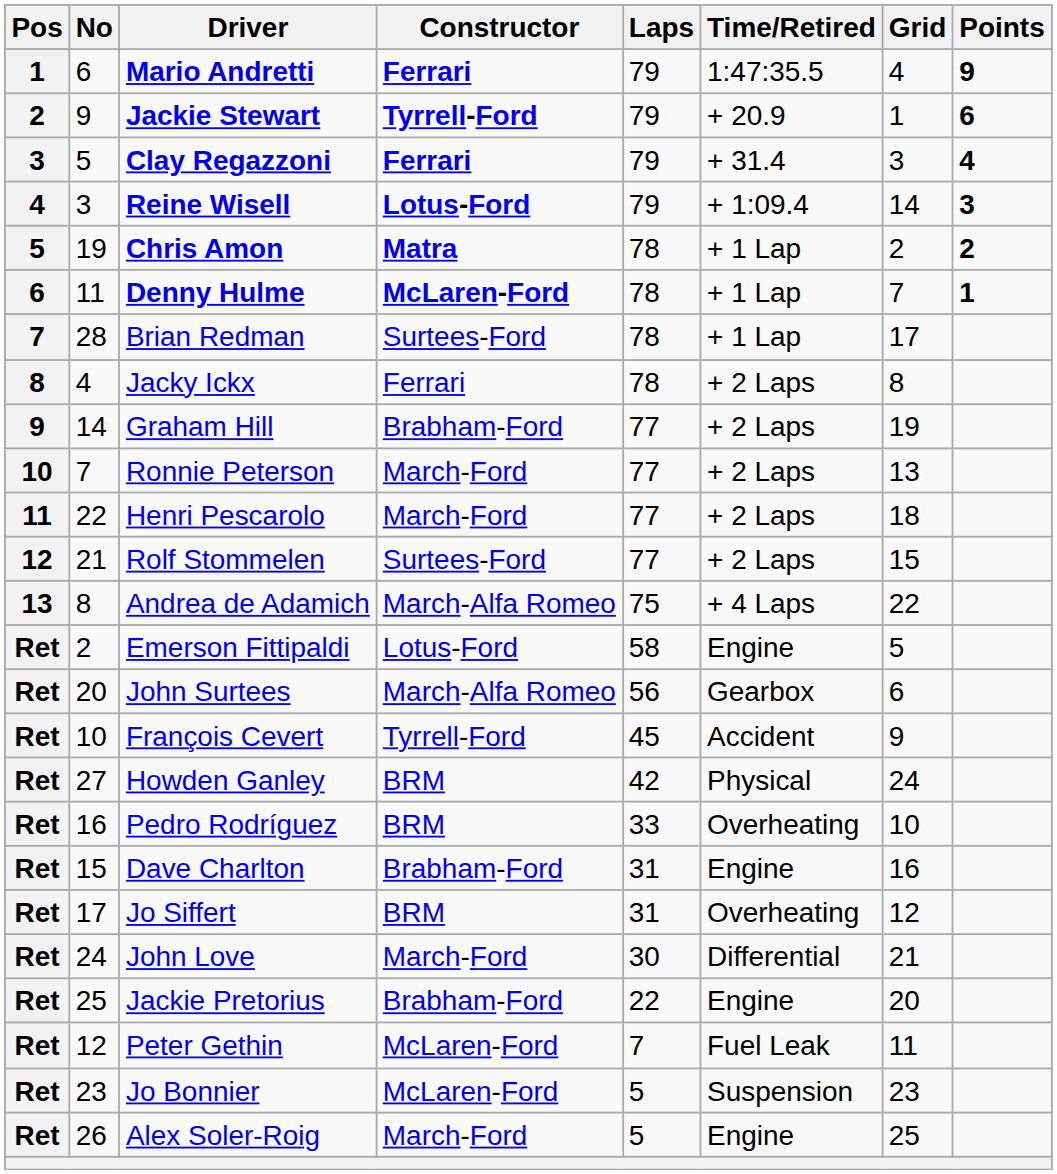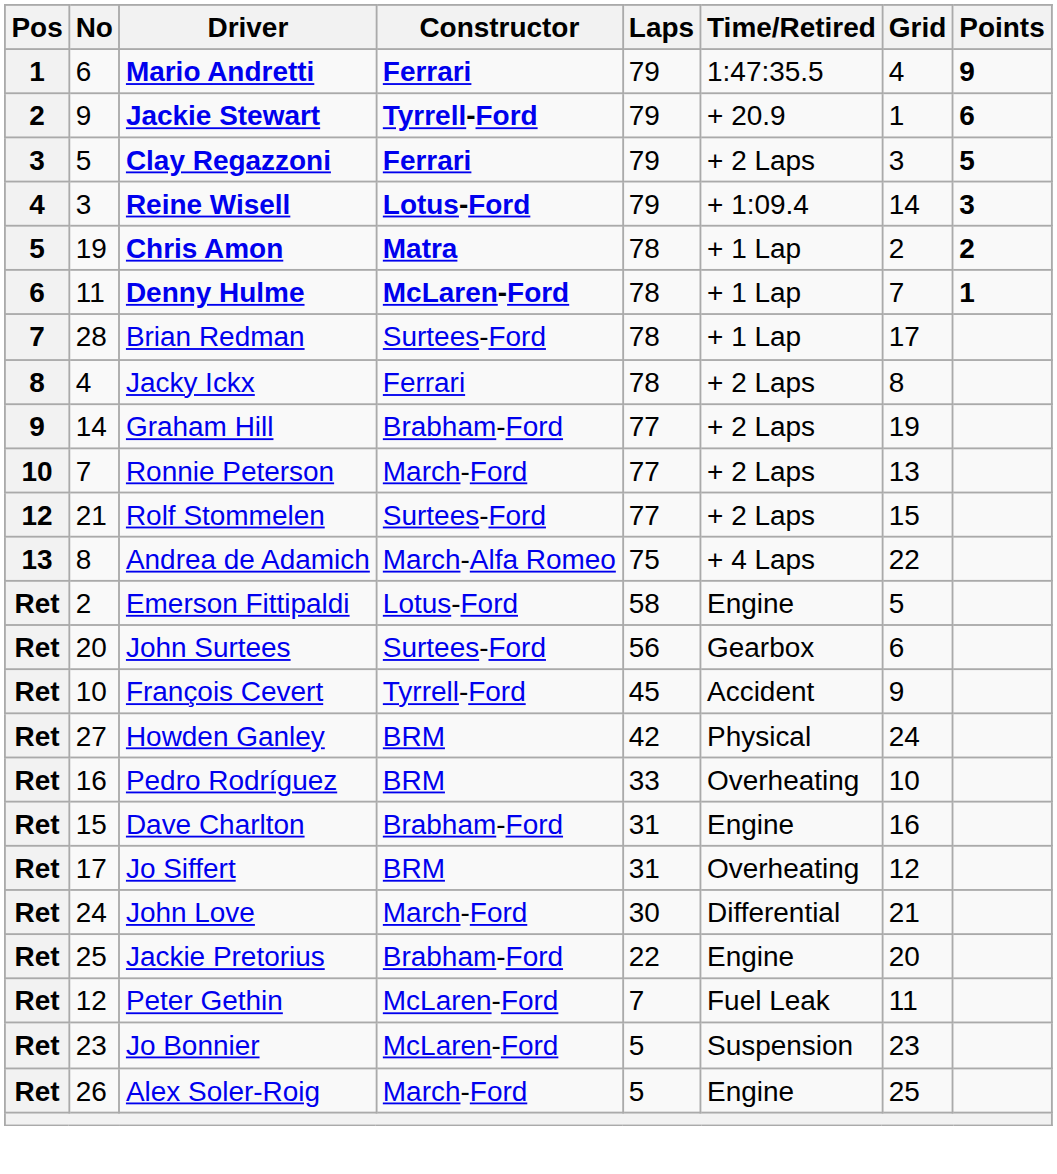 <table class="wikitable" style="font-size: 95%;">
 <tr>
 <th>Pos</th>
 <th>No</th>
 <th>Driver</th>
 <th>Constructor</th>
 <th>Laps</th>
 <th>Time/Retired</th>
 <th>Grid</th>
 <th>Points</th>
 </tr>
 <tr>
 <th>1</th>
 <td>6</td>
 <td> <strong><a href='#'>Mario Andretti</a></strong></td>
 <td><strong><a href='#'>Ferrari</a></strong></td>
 <td>79</td>
 <td>1:47:35.5</td>
 <td>4</td>
 <td><strong>9</strong></td>
 </tr>
 <tr>
 <th>2</th>
 <td>9</td>
 <td> <strong><a href='#'>Jackie Stewart</a></strong></td>
 <td><strong><a href='#'>Tyrrell</a>-<a href='#'>Ford</a></strong></td>
 <td>79</td>
 <td>+ 20.9</td>
 <td>1</td>
 <td><strong>6</strong></td>
 </tr>
 <tr>
 <th>3</th>
 <td>5</td>
 <td> <strong><a href='#'>Clay Regazzoni</a></strong></td>
 <td><strong><a href='#'>Ferrari</a></strong></td>
 <td>79</td>
-<td>+ 31.4</td>
+<td>+ 2 Laps</td>
 <td>3</td>
-<td><strong>4</strong></td>
+<td><strong>5</strong></td>
 </tr>
 <tr>
 <th>4</th>
 <td>3</td>
 <td> <strong><a href='#'>Reine Wisell</a></strong></td>
 <td><strong><a href='#'>Lotus</a>-<a href='#'>Ford</a></strong></td>
 <td>79</td>
 <td>+ 1:09.4</td>
 <td>14</td>
 <td><strong>3</strong></td>
 </tr>
 <tr>
 <th>5</th>
 <td>19</td>
 <td> <strong><a href='#'>Chris Amon</a></strong></td>
 <td><strong><a href='#'>Matra</a></strong></td>
 <td>78</td>
 <td>+ 1 Lap</td>
 <td>2</td>
 <td><strong>2</strong></td>
 </tr>
 <tr>
 <th>6</th>
 <td>11</td>
 <td> <strong><a href='#'>Denny Hulme</a></strong></td>
 <td><strong><a href='#'>McLaren</a>-<a href='#'>Ford</a></strong></td>
 <td>78</td>
 <td>+ 1 Lap</td>
 <td>7</td>
 <td><strong>1</strong></td>
 </tr>
 <tr>
 <th>7</th>
 <td>28</td>
 <td> <a href='#'>Brian Redman</a></td>
 <td><a href='#'>Surtees</a>-<a href='#'>Ford</a></td>
 <td>78</td>
 <td>+ 1 Lap</td>
 <td>17</td>
 <td> </td>
 </tr>
 <tr>
 <th>8</th>
 <td>4</td>
 <td> <a href='#'>Jacky Ickx</a></td>
 <td><a href='#'>Ferrari</a></td>
 <td>78</td>
 <td>+ 2 Laps</td>
 <td>8</td>
 <td> </td>
 </tr>
 <tr>
 <th>9</th>
 <td>14</td>
 <td> <a href='#'>Graham Hill</a></td>
 <td><a href='#'>Brabham</a>-<a href='#'>Ford</a></td>
 <td>77</td>
 <td>+ 2 Laps</td>
 <td>19</td>
 <td> </td>
 </tr>
 <tr>
 <th>10</th>
 <td>7</td>
 <td> <a href='#'>Ronnie Peterson</a></td>
 <td><a href='#'>March</a>-<a href='#'>Ford</a></td>
 <td>77</td>
 <td>+ 2 Laps</td>
 <td>13</td>
 <td> </td>
 </tr>
 <tr>
-<th>11</th>
-<td>22</td>
-<td> <a href='#'>Henri Pescarolo</a></td>
-<td><a href='#'>March</a>-<a href='#'>Ford</a></td>
-<td>77</td>
-<td>+ 2 Laps</td>
-<td>18</td>
-<td> </td>
-</tr>
-<tr>
 <th>12</th>
 <td>21</td>
 <td> <a href='#'>Rolf Stommelen</a></td>
 <td><a href='#'>Surtees</a>-<a href='#'>Ford</a></td>
 <td>77</td>
 <td>+ 2 Laps</td>
 <td>15</td>
 <td> </td>
 </tr>
 <tr>
 <th>13</th>
 <td>8</td>
 <td> <a href='#'>Andrea de Adamich</a></td>
 <td><a href='#'>March</a>-<a href='#'>Alfa Romeo</a></td>
 <td>75</td>
 <td>+ 4 Laps</td>
 <td>22</td>
 <td> </td>
 </tr>
 <tr>
 <th>Ret</th>
 <td>2</td>
 <td> <a href='#'>Emerson Fittipaldi</a></td>
 <td><a href='#'>Lotus</a>-<a href='#'>Ford</a></td>
 <td>58</td>
 <td>Engine</td>
 <td>5</td>
 <td> </td>
 </tr>
 <tr>
 <th>Ret</th>
 <td>20</td>
 <td> <a href='#'>John Surtees</a></td>
-<td><a href='#'>March</a>-<a href='#'>Alfa Romeo</a></td>
+<td><a href='#'>Surtees</a>-<a href='#'>Ford</a></td>
 <td>56</td>
 <td>Gearbox</td>
 <td>6</td>
 <td> </td>
 </tr>
 <tr>
 <th>Ret</th>
 <td>10</td>
 <td> <a href='#'>François Cevert</a></td>
 <td><a href='#'>Tyrrell</a>-<a href='#'>Ford</a></td>
 <td>45</td>
 <td>Accident</td>
 <td>9</td>
 <td> </td>
 </tr>
 <tr>
 <th>Ret</th>
 <td>27</td>
 <td> <a href='#'>Howden Ganley</a></td>
 <td><a href='#'>BRM</a></td>
 <td>42</td>
 <td>Physical</td>
 <td>24</td>
 <td> </td>
 </tr>
 <tr>
 <th>Ret</th>
 <td>16</td>
 <td> <a href='#'>Pedro Rodríguez</a></td>
 <td><a href='#'>BRM</a></td>
 <td>33</td>
 <td>Overheating</td>
 <td>10</td>
 <td> </td>
 </tr>
 <tr>
 <th>Ret</th>
 <td>15</td>
 <td> <a href='#'>Dave Charlton</a></td>
 <td><a href='#'>Brabham</a>-<a href='#'>Ford</a></td>
 <td>31</td>
 <td>Engine</td>
 <td>16</td>
 <td> </td>
 </tr>
 <tr>
 <th>Ret</th>
 <td>17</td>
 <td> <a href='#'>Jo Siffert</a></td>
 <td><a href='#'>BRM</a></td>
 <td>31</td>
 <td>Overheating</td>
 <td>12</td>
 <td> </td>
 </tr>
 <tr>
 <th>Ret</th>
 <td>24</td>
 <td> <a href='#'>John Love</a></td>
 <td><a href='#'>March</a>-<a href='#'>Ford</a></td>
 <td>30</td>
 <td>Differential</td>
 <td>21</td>
 <td> </td>
 </tr>
 <tr>
 <th>Ret</th>
 <td>25</td>
 <td> <a href='#'>Jackie Pretorius</a></td>
 <td><a href='#'>Brabham</a>-<a href='#'>Ford</a></td>
 <td>22</td>
 <td>Engine</td>
 <td>20</td>
 <td> </td>
 </tr>
 <tr>
 <th>Ret</th>
 <td>12</td>
 <td> <a href='#'>Peter Gethin</a></td>
 <td><a href='#'>McLaren</a>-<a href='#'>Ford</a></td>
 <td>7</td>
 <td>Fuel Leak</td>
 <td>11</td>
 <td> </td>
 </tr>
 <tr>
 <th>Ret</th>
 <td>23</td>
 <td> <a href='#'>Jo Bonnier</a></td>
 <td><a href='#'>McLaren</a>-<a href='#'>Ford</a></td>
 <td>5</td>
 <td>Suspension</td>
 <td>23</td>
 <td> </td>
 </tr>
 <tr>
 <th>Ret</th>
 <td>26</td>
 <td> <a href='#'>Alex Soler-Roig</a></td>
 <td><a href='#'>March</a>-<a href='#'>Ford</a></td>
 <td>5</td>
 <td>Engine</td>
 <td>25</td>
 <td> </td>
 </tr>
 <tr>
 <th colspan="8"></th>
 </tr>
 </table>
